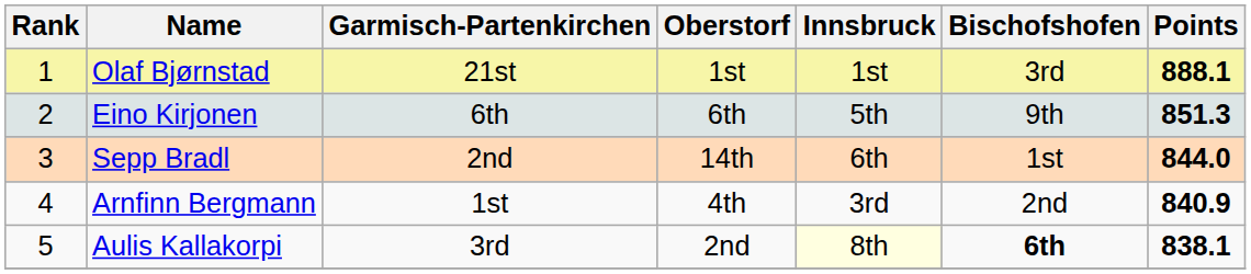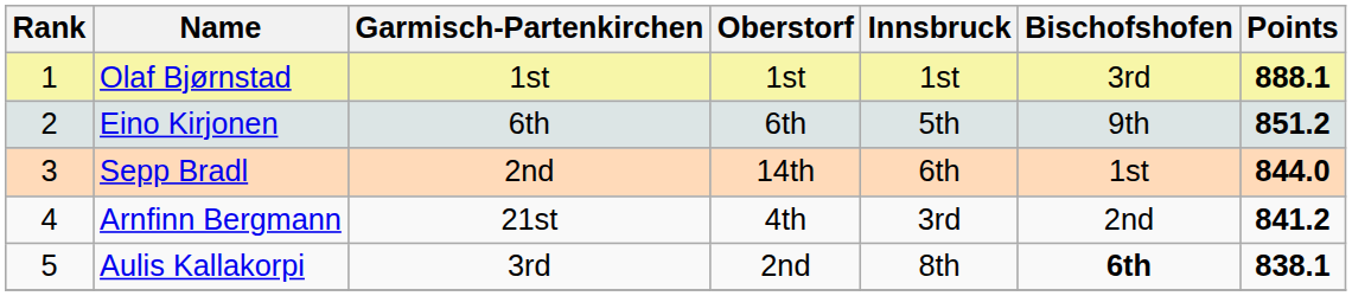 <table class="wikitable sortable">
 <tr>
 <th align=Center>Rank</th>
 <th>Name</th>
 <th>Garmisch-Partenkirchen</th>
 <th>Oberstorf</th>
 <th>Innsbruck</th>
 <th>Bischofshofen</th>
 <th>Points</th>
 </tr>
 <tr style="background:#F7F6A8">
 <td align=center>1</td>
 <td> <a href='#'>Olaf Bjørnstad</a></td>
-<td align=center>21st</td>
+<td align=center>1st</td>
 <td align=center>1st</td>
 <td align=center>1st</td>
 <td align=center>3rd</td>
 <td align=center><strong>888.1</strong></td>
 </tr>
 <tr style="background: #DCE5E5;">
 <td align=center>2</td>
 <td> <a href='#'>Eino Kirjonen</a></td>
 <td align=center>6th</td>
 <td align=center>6th</td>
 <td align=center>5th</td>
 <td align=center>9th</td>
-<td align=center><strong>851.3</strong></td>
+<td align=center><strong>851.2</strong></td>
 </tr>
 <tr style="background: #FFDAB9;">
 <td align=center>3</td>
 <td> <a href='#'>Sepp Bradl</a></td>
 <td align=center>2nd</td>
 <td align=center>14th</td>
 <td align=center>6th</td>
 <td align=center>1st</td>
 <td align=center><strong>844.0</strong></td>
 </tr>
 <tr>
 <td align=center>4</td>
 <td> <a href='#'>Arnfinn Bergmann</a></td>
-<td align=center>1st</td>
+<td align=center>21st</td>
 <td align=center>4th</td>
 <td align=center>3rd</td>
 <td align=center>2nd</td>
-<td align=center><strong>840.9</strong></td>
+<td align=center><strong>841.2</strong></td>
 </tr>
 <tr>
 <td align=center>5</td>
 <td> <a href='#'>Aulis Kallakorpi</a></td>
 <td align=center>3rd</td>
 <td align=center>2nd</td>
-<td align=center style="background: lightyellow;">8th</td>
+<td align=center>8th</td>
 <td align=center><strong>6th</strong></td>
 <td align=center><strong>838.1</strong></td>
 </tr>
 <tr>
 </tr>
 </table>
